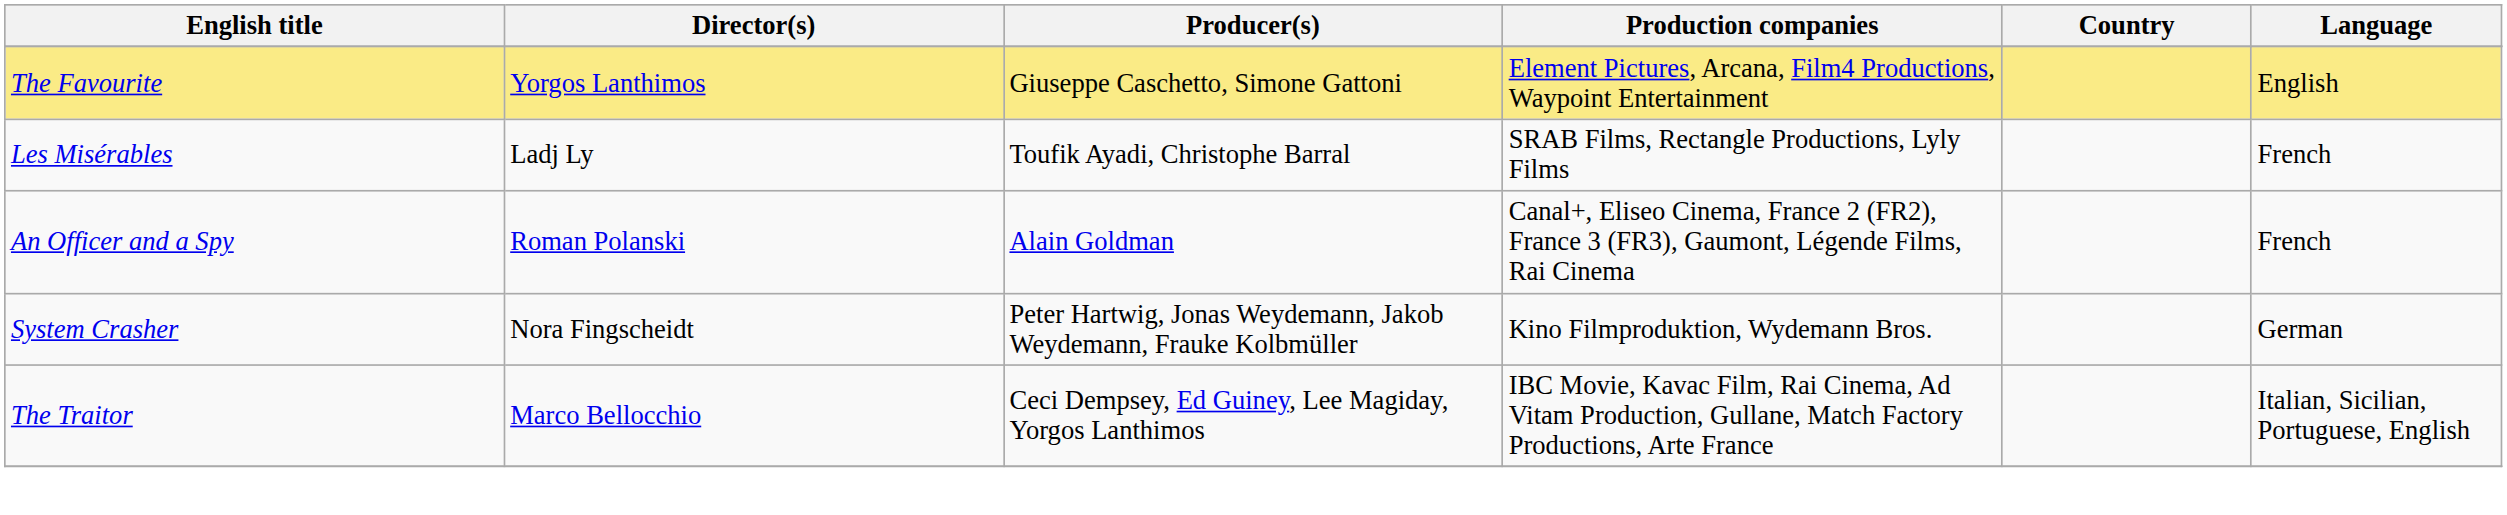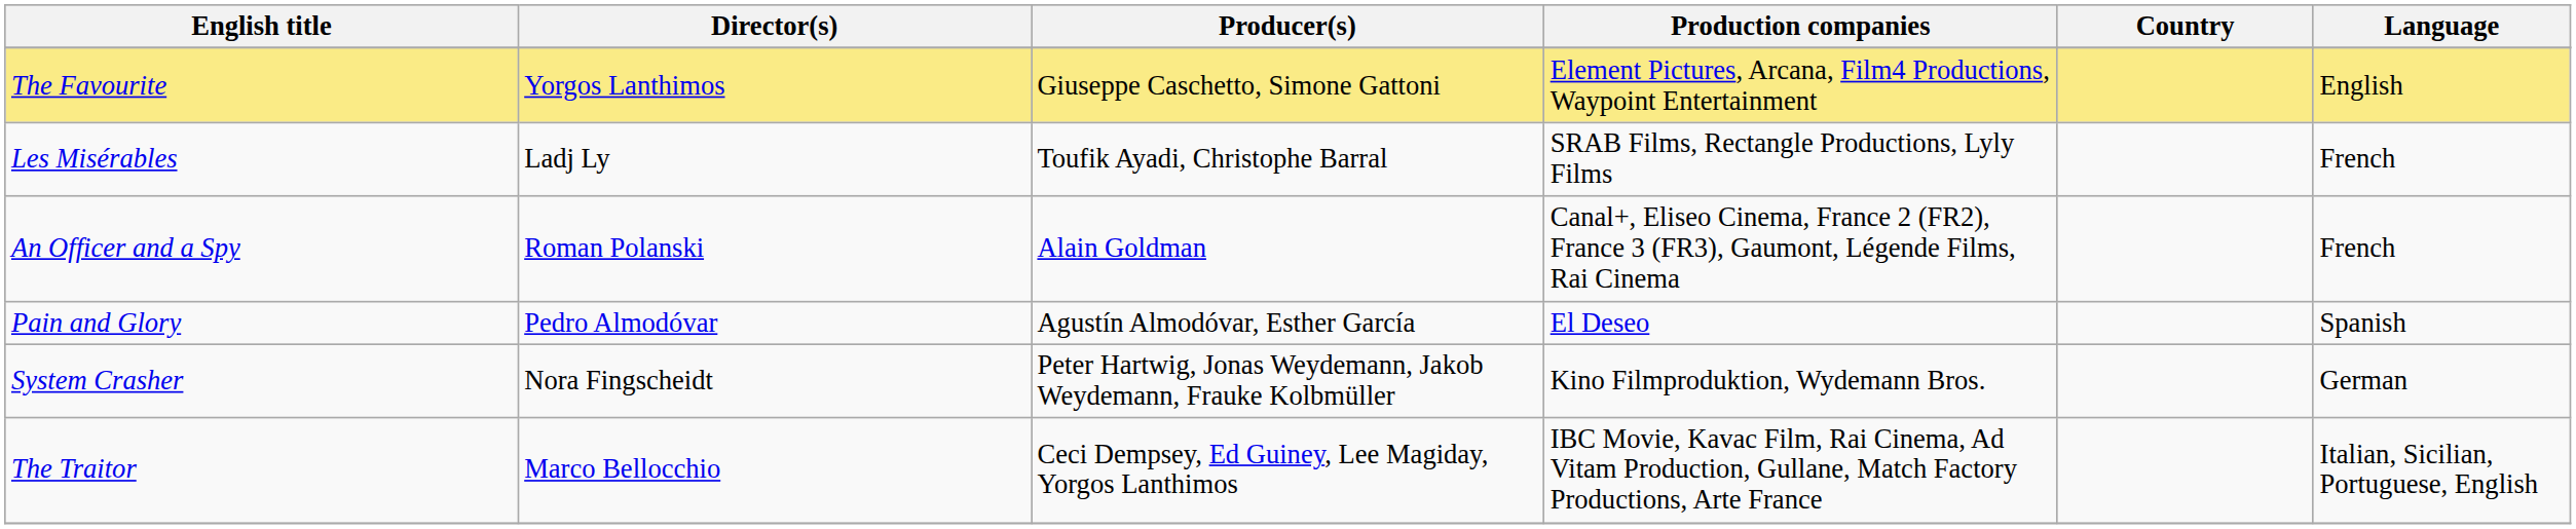 <table class="sortable wikitable" width="95%" cellpadding="5">
 <tr>
 <th width="20%">English title</th>
 <th width="20%">Director(s)</th>
 <th width="20%">Producer(s)</th>
 <th width="20%">Production companies</th>
 <th width="10%">Country</th>
 <th width="10%">Language</th>
 </tr>
 <tr>
 </tr>
 <tr style="background:#FAEB86">
 <td> <em><a href='#'>The Favourite</a></em></td>
 <td><a href='#'>Yorgos Lanthimos</a></td>
 <td>Giuseppe Caschetto, Simone Gattoni</td>
 <td><a href='#'>Element Pictures</a>, Arcana, <a href='#'>Film4 Productions</a>, Waypoint Entertainment</td>
 <td> </td>
 <td>English</td>
 </tr>
 <tr>
 <td><em><a href='#'>Les Misérables</a></em></td>
 <td>Ladj Ly</td>
 <td>Toufik Ayadi, Christophe Barral</td>
 <td>SRAB Films, Rectangle Productions, Lyly Films</td>
 <td></td>
 <td>French</td>
 </tr>
 <tr>
 <td><em><a href='#'>An Officer and a Spy</a></em></td>
 <td><a href='#'>Roman Polanski</a></td>
 <td><a href='#'>Alain Goldman</a></td>
 <td>Canal+, Eliseo Cinema, France 2 (FR2), France 3 (FR3), Gaumont, Légende Films, Rai Cinema</td>
 <td> </td>
 <td>French</td>
 </tr>
 <tr>
+<td><em><a href='#'>Pain and Glory</a></em></td>
+<td><a href='#'>Pedro Almodóvar</a></td>
+<td>Agustín Almodóvar, Esther García</td>
+<td><a href='#'>El Deseo</a></td>
+<td></td>
+<td>Spanish</td>
+</tr>
+<tr>
 <td><em><a href='#'>System Crasher</a></em></td>
 <td>Nora Fingscheidt</td>
 <td>Peter Hartwig, Jonas Weydemann, Jakob Weydemann, Frauke Kolbmüller</td>
 <td>Kino Filmproduktion, Wydemann Bros.</td>
 <td></td>
 <td>German</td>
 </tr>
 <tr>
 <td><a href='#'><em>The Traitor</em></a></td>
 <td><a href='#'>Marco Bellocchio</a></td>
 <td>Ceci Dempsey, <a href='#'>Ed Guiney</a>, Lee Magiday, Yorgos Lanthimos</td>
 <td>IBC Movie, Kavac Film, Rai Cinema, Ad Vitam Production, Gullane, Match Factory Productions, Arte France</td>
 <td>   </td>
 <td>Italian, Sicilian, Portuguese, English</td>
 </tr>
 <tr>
 </tr>
 </table>
